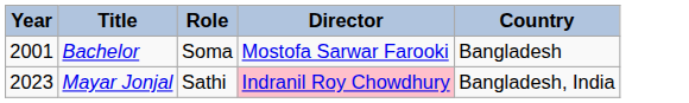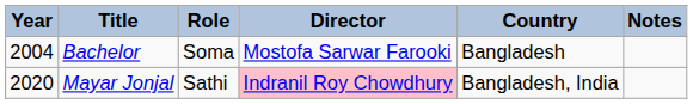 <table class="wikitable" style="font-size: 95%;">
 <tr>
 <th style="background:#B0C4DE;">Year</th>
 <th style="background:#B0C4DE;">Title</th>
 <th style="background:#B0C4DE;">Role</th>
 <th style="background:#B0C4DE;">Director</th>
 <th style="background:#B0C4DE;">Country</th>
+<th style="background:#B0C4DE;">Notes</th>
 </tr>
 <tr>
-<td>2001</td>
+<td>2004</td>
 <td><em><a href='#'>Bachelor</a></em></td>
 <td>Soma</td>
 <td><a href='#'>Mostofa Sarwar Farooki</a></td>
 <td>Bangladesh</td>
+<td></td>
 </tr>
 <tr>
-<td>2023</td>
+<td>2020</td>
 <td><em><a href='#'>Mayar Jonjal</a></em></td>
 <td>Sathi</td>
 <td style="background: pink;"><a href='#'>Indranil Roy Chowdhury</a></td>
 <td>Bangladesh, India</td>
+<td></td>
 </tr>
 </table>
